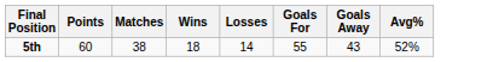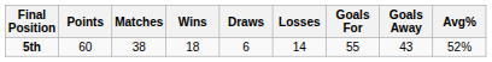 <table class="wikitable" style="font-size: 95%; text-align: center;">
 <tr>
 <th width=60>Final Position</th>
 <th width=60>Points</th>
 <th width=60>Matches</th>
 <th width=60>Wins</th>
+<th width=60>Draws</th>
 <th width=60>Losses</th>
 <th width=60>Goals For</th>
 <th width=60>Goals Away</th>
 <th width=60>Avg%</th>
 </tr>
 <tr>
 <td><strong>5th</strong></td>
 <td>60</td>
 <td>38</td>
 <td>18</td>
+<td>6</td>
 <td>14</td>
 <td>55</td>
 <td>43</td>
 <td>52%</td>
 </tr>
 </table>
